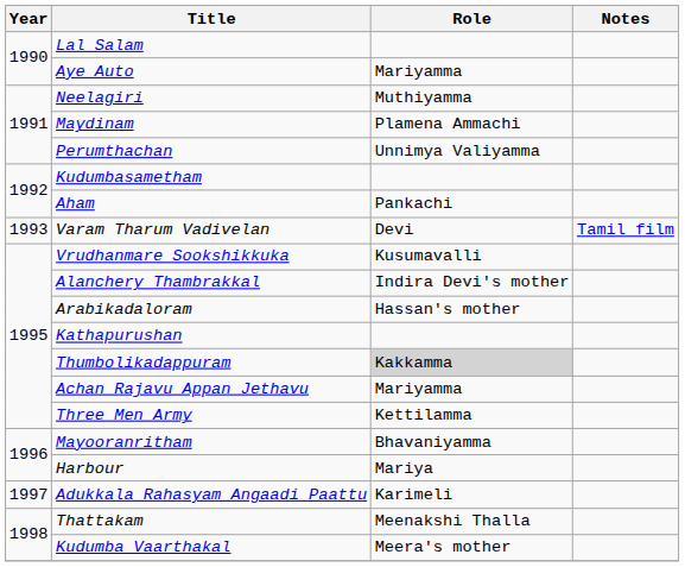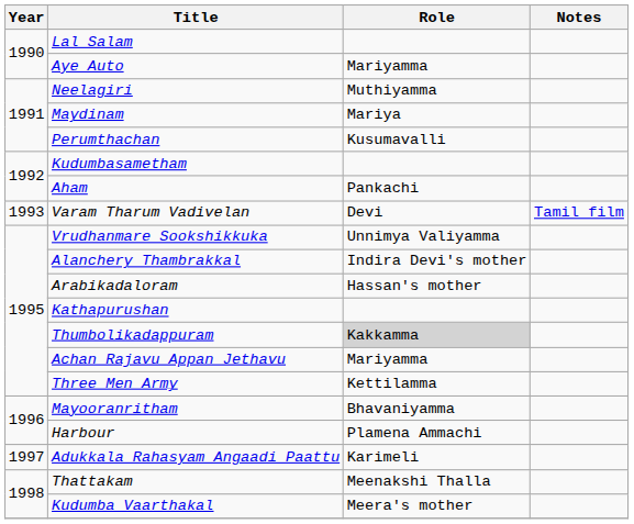 <table class="wikitable sortable">
 <tr>
 <th>Year</th>
 <th>Title</th>
 <th>Role</th>
 <th class="unsortable">Notes</th>
 </tr>
 <tr>
 <td rowspan=2>1990</td>
 <td><em><a href='#'>Lal Salam</a></em></td>
 <td></td>
 <td></td>
 </tr>
 <tr>
 <td><em><a href='#'>Aye Auto</a></em></td>
 <td>Mariyamma</td>
 <td></td>
 </tr>
 <tr>
 <td rowspan=3>1991</td>
 <td><em><a href='#'>Neelagiri</a></em></td>
 <td>Muthiyamma</td>
 <td></td>
 </tr>
 <tr>
 <td><em><a href='#'>Maydinam</a></em></td>
-<td>Plamena Ammachi</td>
+<td>Mariya</td>
 <td></td>
 </tr>
 <tr>
 <td><em><a href='#'>Perumthachan</a></em></td>
-<td>Unnimya Valiyamma</td>
+<td>Kusumavalli</td>
 <td></td>
 </tr>
 <tr>
 <td rowspan=2>1992</td>
 <td><em><a href='#'>Kudumbasametham</a></em></td>
 <td></td>
 <td></td>
 </tr>
 <tr>
 <td><em><a href='#'>Aham</a></em></td>
 <td>Pankachi</td>
 <td></td>
 </tr>
 <tr>
 <td>1993</td>
 <td><em>Varam Tharum Vadivelan</em></td>
 <td>Devi</td>
 <td><a href='#'>Tamil film</a></td>
 </tr>
 <tr>
 <td rowspan=7>1995</td>
 <td><em><a href='#'>Vrudhanmare Sookshikkuka</a></em></td>
-<td>Kusumavalli</td>
+<td>Unnimya Valiyamma</td>
 <td></td>
 </tr>
 <tr>
 <td><em><a href='#'>Alanchery Thambrakkal</a></em></td>
 <td>Indira Devi's mother</td>
 <td></td>
 </tr>
 <tr>
 <td><em>Arabikadaloram</em></td>
 <td>Hassan's mother</td>
 <td></td>
 </tr>
 <tr>
 <td><em><a href='#'>Kathapurushan</a></em></td>
 <td></td>
 <td></td>
 </tr>
 <tr>
 <td><em><a href='#'>Thumbolikadappuram</a></em></td>
 <td style="background: lightgrey;">Kakkamma</td>
 <td></td>
 </tr>
 <tr>
 <td><em><a href='#'>Achan Rajavu Appan Jethavu</a></em></td>
 <td>Mariyamma</td>
 <td></td>
 </tr>
 <tr>
 <td><em><a href='#'>Three Men Army</a></em></td>
 <td>Kettilamma</td>
 <td></td>
 </tr>
 <tr>
 <td rowspan=2>1996</td>
 <td><em><a href='#'>Mayooranritham</a></em></td>
 <td>Bhavaniyamma</td>
 <td></td>
 </tr>
 <tr>
 <td><em>Harbour</em></td>
-<td>Mariya</td>
+<td>Plamena Ammachi</td>
 <td></td>
 </tr>
 <tr>
 <td>1997</td>
 <td><em><a href='#'>Adukkala Rahasyam Angaadi Paattu</a></em></td>
 <td>Karimeli</td>
 <td></td>
 </tr>
 <tr>
 <td rowspan=2>1998</td>
 <td><em>Thattakam</em></td>
 <td>Meenakshi Thalla</td>
 <td></td>
 </tr>
 <tr>
 <td><em><a href='#'>Kudumba Vaarthakal</a></em></td>
 <td>Meera's mother</td>
 <td></td>
 </tr>
 <tr>
 </tr>
 </table>
